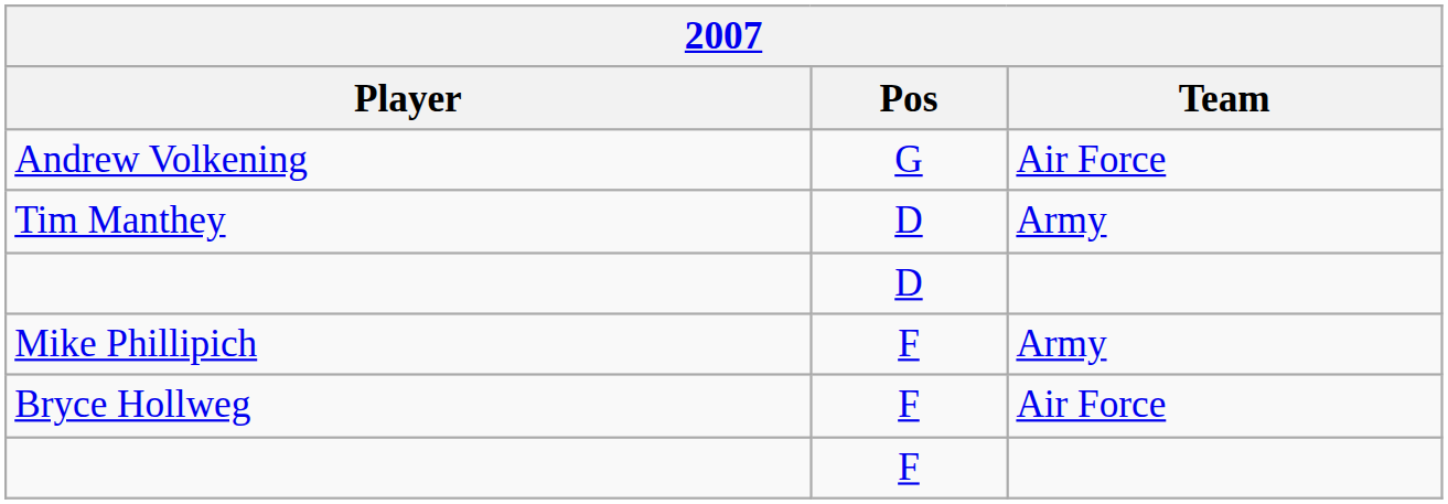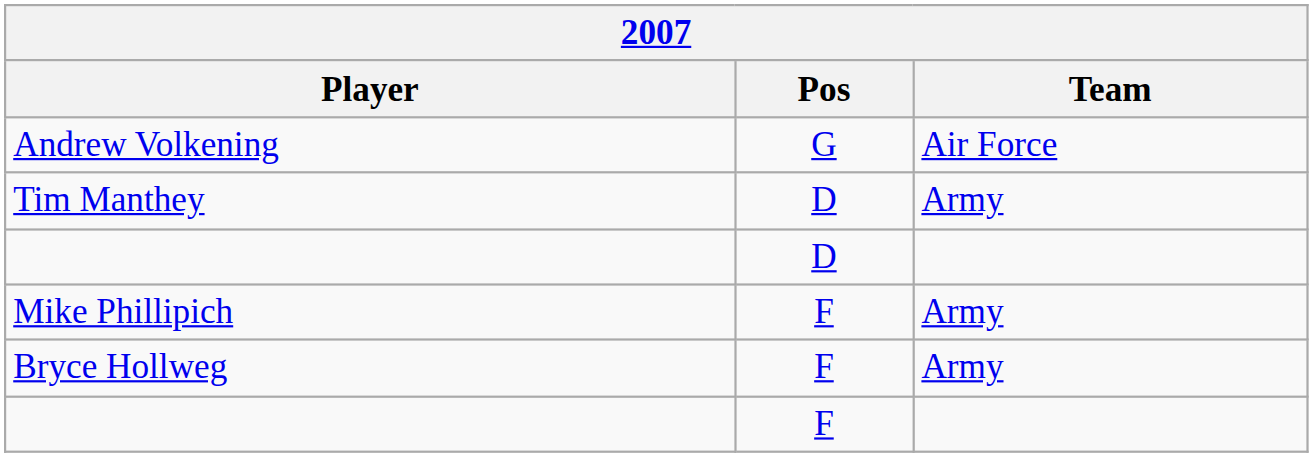 <table class="wikitable" width=95%>
 <tr>
 <th colspan=3><a href='#'>2007</a></th>
 </tr>
 <tr>
 <th>Player</th>
 <th>Pos</th>
 <th>Team</th>
 </tr>
 <tr>
 <td><a href='#'>Andrew Volkening</a></td>
 <td style="text-align:center;"><a href='#'>G</a></td>
 <td><a href='#'>Air Force</a></td>
 </tr>
 <tr>
 <td><a href='#'>Tim Manthey</a></td>
 <td style="text-align:center;"><a href='#'>D</a></td>
 <td><a href='#'>Army</a></td>
 </tr>
 <tr>
 <td></td>
 <td style="text-align:center;"><a href='#'>D</a></td>
 <td></td>
 </tr>
 <tr>
 <td><a href='#'>Mike Phillipich</a></td>
 <td style="text-align:center;"><a href='#'>F</a></td>
 <td><a href='#'>Army</a></td>
 </tr>
 <tr>
 <td><a href='#'>Bryce Hollweg</a></td>
 <td style="text-align:center;"><a href='#'>F</a></td>
-<td><a href='#'>Air Force</a></td>
+<td><a href='#'>Army</a></td>
 </tr>
 <tr>
 <td></td>
 <td style="text-align:center;"><a href='#'>F</a></td>
 <td></td>
 </tr>
 </table>
